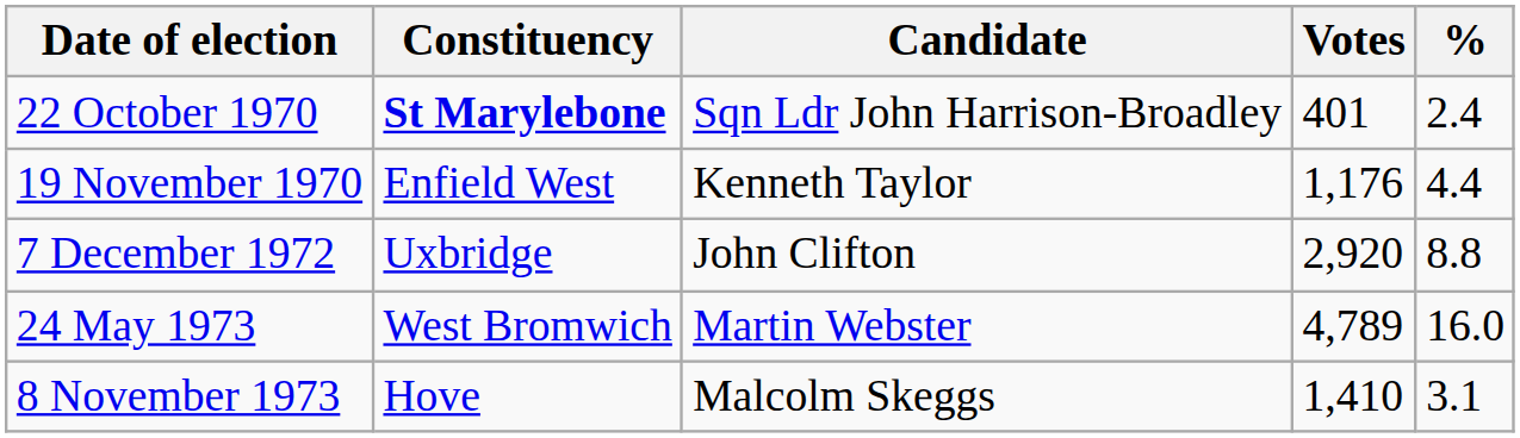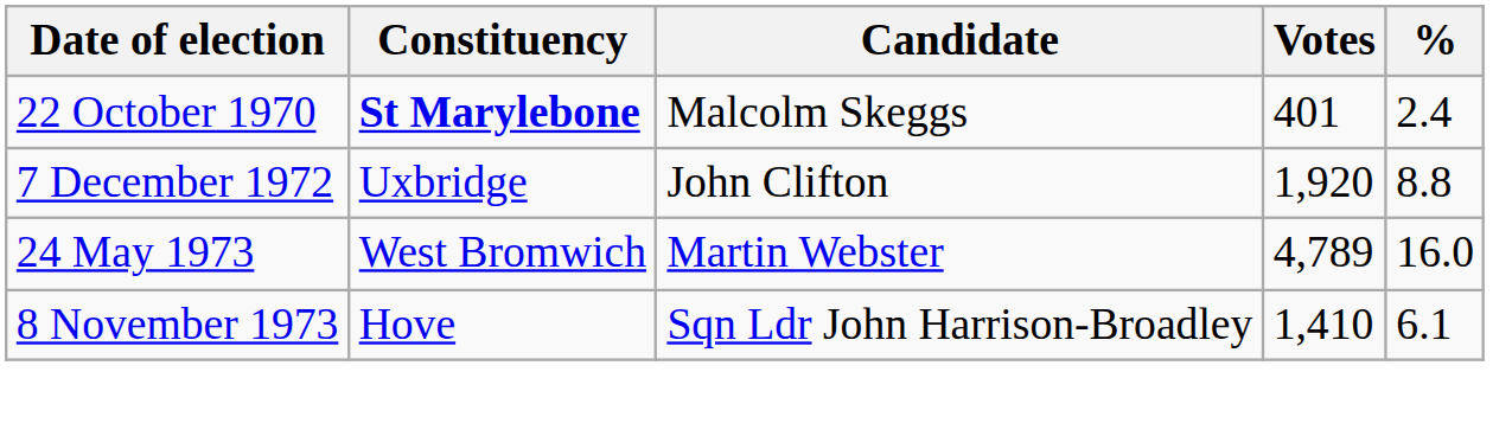 <table class="wikitable sortable">
 <tr>
 <th>Date of election</th>
 <th>Constituency</th>
 <th>Candidate</th>
 <th>Votes</th>
 <th>%</th>
 </tr>
 <tr>
 <td><a href='#'>22 October 1970</a></td>
 <td><strong><a href='#'>St Marylebone</a></strong></td>
-<td><a href='#'>Sqn Ldr</a> John Harrison-Broadley</td>
+<td>Malcolm Skeggs</td>
 <td>401</td>
 <td>2.4</td>
-</tr>
-<tr>
-<td><a href='#'>19 November 1970</a></td>
-<td><a href='#'>Enfield West</a></td>
-<td>Kenneth Taylor</td>
-<td>1,176</td>
-<td>4.4</td>
 </tr>
 <tr>
 <td><a href='#'>7 December 1972</a></td>
 <td><a href='#'>Uxbridge</a></td>
 <td>John Clifton</td>
-<td>2,920</td>
+<td>1,920</td>
 <td>8.8</td>
 </tr>
 <tr>
 <td><a href='#'>24 May 1973</a></td>
 <td><a href='#'>West Bromwich</a></td>
 <td><a href='#'>Martin Webster</a></td>
 <td>4,789</td>
 <td>16.0</td>
 </tr>
 <tr>
 <td><a href='#'>8 November 1973</a></td>
 <td><a href='#'>Hove</a></td>
-<td>Malcolm Skeggs</td>
+<td><a href='#'>Sqn Ldr</a> John Harrison-Broadley</td>
 <td>1,410</td>
-<td>3.1</td>
+<td>6.1</td>
 </tr>
 </table>
